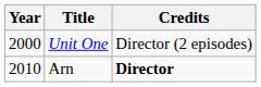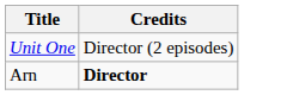 <table class="wikitable sortable collapsible">
 <tr>
-<th scope="col">Year</th>
 <th scope="col">Title</th>
 <th scope="col">Credits</th>
 </tr>
 <tr>
-<td>2000</td>
 <td><em><a href='#'>Unit One</a></em></td>
 <td>Director (2 episodes)</td>
 </tr>
 <tr>
-<td>2010</td>
 <td>Arn</td>
 <td><strong>Director</strong></td>
 </tr>
 </table>
